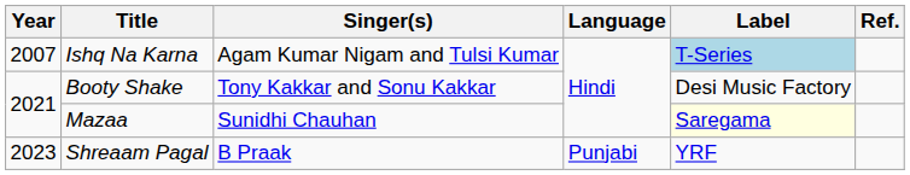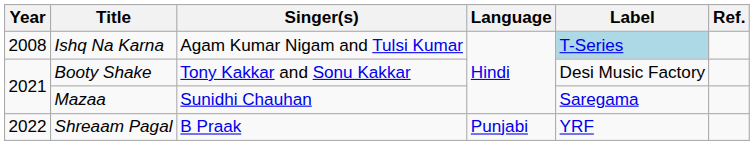 <table class="wikitable sortable">
 <tr>
 <th>Year</th>
 <th>Title</th>
 <th>Singer(s)</th>
 <th>Language</th>
 <th>Label</th>
 <th class="unsortable">Ref.</th>
 </tr>
 <tr>
-<td>2007</td>
+<td>2008</td>
 <td><em>Ishq Na Karna</em></td>
 <td>Agam Kumar Nigam and <a href='#'>Tulsi Kumar</a></td>
 <td rowspan="3"><a href='#'>Hindi</a></td>
 <td style="background: lightblue;"><a href='#'>T-Series</a></td>
 <td></td>
 </tr>
 <tr>
 <td rowspan="2">2021</td>
 <td><em>Booty Shake</em></td>
 <td><a href='#'>Tony Kakkar</a> and <a href='#'>Sonu Kakkar</a></td>
 <td>Desi Music Factory</td>
 <td></td>
 </tr>
 <tr>
 <td><em>Mazaa</em></td>
 <td><a href='#'>Sunidhi Chauhan</a></td>
-<td style="background: lightyellow;"><a href='#'>Saregama</a></td>
+<td><a href='#'>Saregama</a></td>
 <td></td>
 </tr>
 <tr>
-<td>2023</td>
+<td>2022</td>
 <td><em>Shreaam Pagal</em></td>
 <td><a href='#'>B Praak</a></td>
 <td><a href='#'>Punjabi</a></td>
 <td><a href='#'>YRF</a></td>
 <td></td>
 </tr>
 </table>
